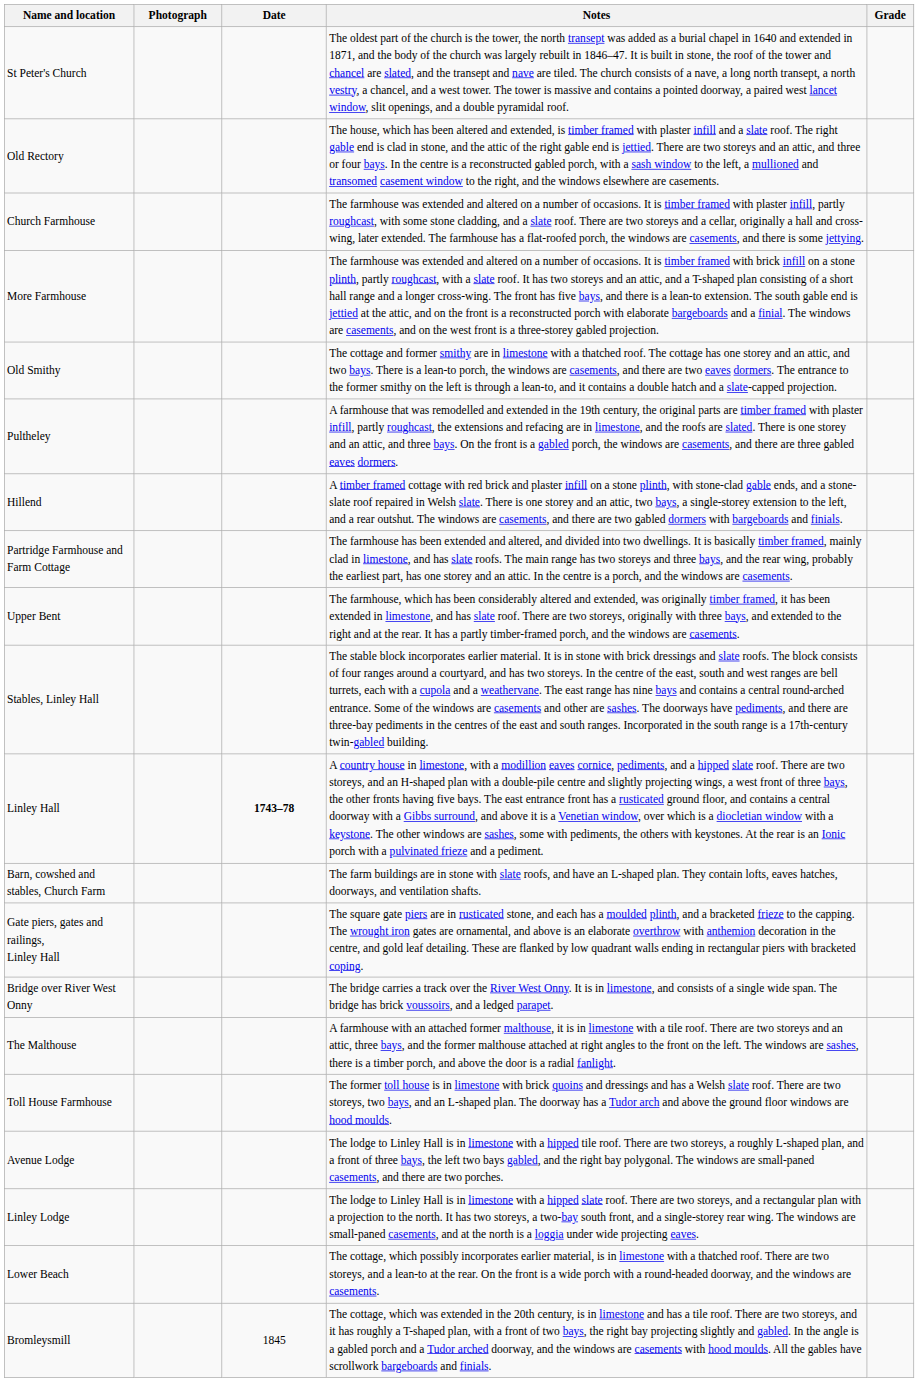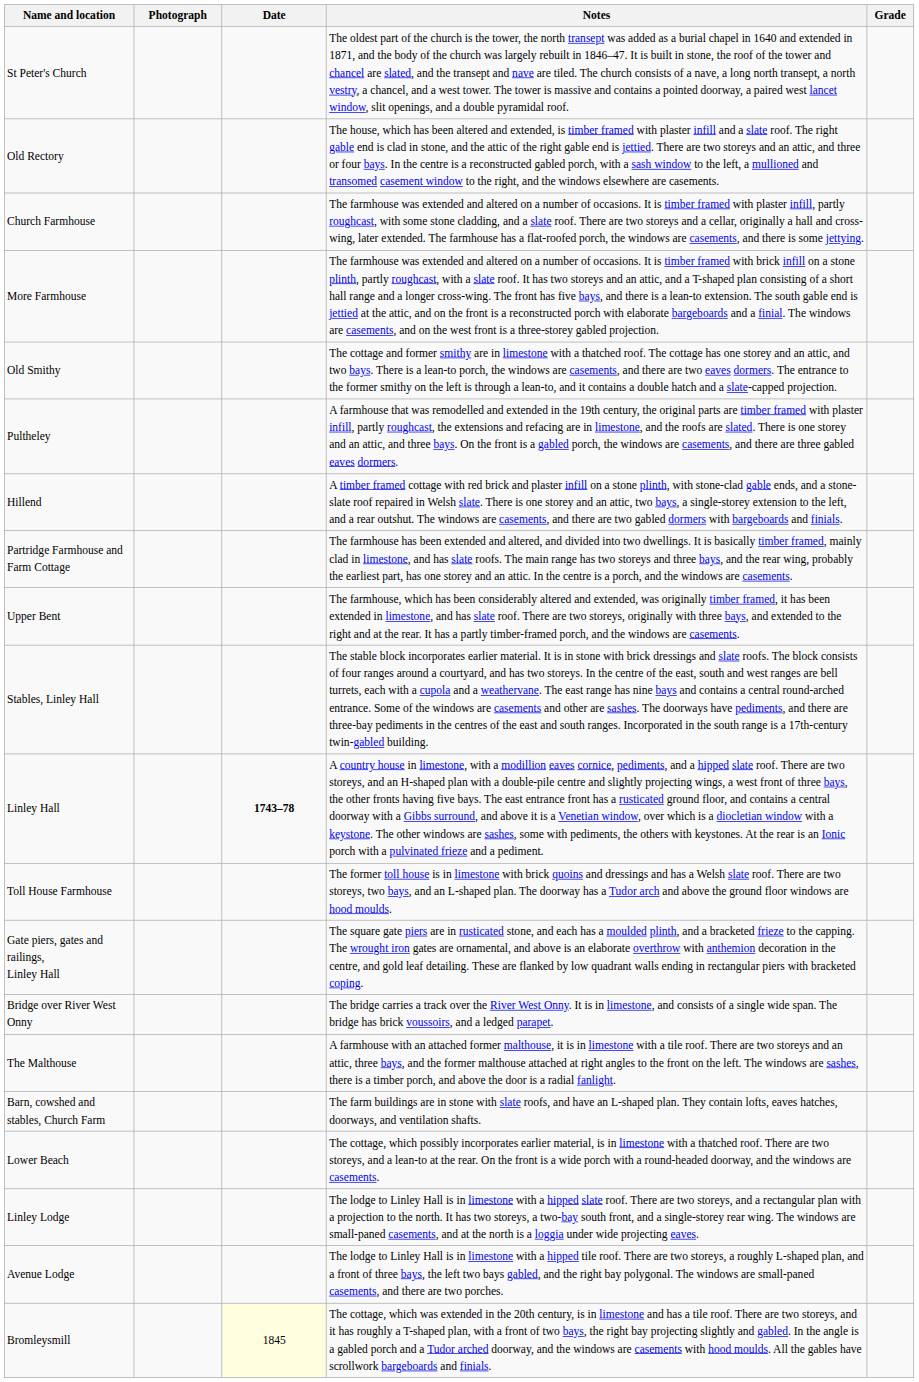 <table class="wikitable sortable plainrowheaders" style="width:100%; border:0; text-align:left; line-height:150%;">
 <tr>
 <th scope="col"  style="width:150px">Name and location</th>
 <th scope="col"  style="width:100px" class="unsortable">Photograph</th>
 <th scope="col"  style="width:120px">Date</th>
 <th scope="col"  style="width:650px" class="unsortable">Notes</th>
 <th scope="col"  style="width:50px">Grade</th>
 </tr>
 <tr>
 <td>St Peter's Church<br><small></small></td>
 <td></td>
 <td align="center"></td>
 <td>The oldest part of the church is the tower, the north <a href='#'>transept</a> was added as a burial chapel in 1640 and extended in 1871, and the body of the church was largely rebuilt in 1846–47.  It is built in stone, the roof of the tower and <a href='#'>chancel</a> are <a href='#'>slated</a>, and the transept and <a href='#'>nave</a> are tiled.  The church consists of a nave, a long north transept, a north <a href='#'>vestry</a>, a chancel, and a west tower.  The tower is massive and contains a pointed doorway, a paired west <a href='#'>lancet window</a>, slit openings, and a double pyramidal roof.</td>
 <td align="center" ></td>
 </tr>
 <tr>
 <td>Old Rectory<br><small></small></td>
 <td></td>
 <td align="center"></td>
 <td>The house, which has been altered and extended, is <a href='#'>timber framed</a> with plaster <a href='#'>infill</a> and a <a href='#'>slate</a> roof.  The right <a href='#'>gable</a> end is clad in stone, and the attic of the right gable end is <a href='#'>jettied</a>.  There are two storeys and an attic, and three or four <a href='#'>bays</a>.  In the centre is a reconstructed gabled porch, with a <a href='#'>sash window</a> to the left, a <a href='#'>mullioned</a> and <a href='#'>transomed</a> <a href='#'>casement window</a> to the right, and the windows elsewhere are casements.</td>
 <td align="center" ></td>
 </tr>
 <tr>
 <td>Church Farmhouse<br><small></small></td>
 <td></td>
 <td align="center"></td>
 <td>The farmhouse was extended and altered on a number of occasions.  It is <a href='#'>timber framed</a> with plaster <a href='#'>infill</a>, partly <a href='#'>roughcast</a>, with some stone cladding, and a <a href='#'>slate</a> roof.  There are two storeys and a cellar, originally a hall and cross-wing, later extended.  The farmhouse has a flat-roofed porch, the windows are <a href='#'>casements</a>, and there is some <a href='#'>jettying</a>.</td>
 <td align="center" ></td>
 </tr>
 <tr>
 <td>More Farmhouse<br><small></small></td>
 <td></td>
 <td align="center"></td>
 <td>The farmhouse was extended and altered on a number of occasions.  It is <a href='#'>timber framed</a> with brick <a href='#'>infill</a> on a stone <a href='#'>plinth</a>, partly <a href='#'>roughcast</a>, with a <a href='#'>slate</a> roof.  It has two storeys and an attic, and a T-shaped plan consisting of a short hall range and a longer cross-wing.  The front has five <a href='#'>bays</a>, and there is a lean-to extension.  The south gable end is <a href='#'>jettied</a> at the attic, and on the front is a reconstructed porch with elaborate <a href='#'>bargeboards</a> and a <a href='#'>finial</a>.  The windows are <a href='#'>casements</a>, and on the west front is a three-storey gabled projection.</td>
 <td align="center" ></td>
 </tr>
 <tr>
 <td>Old Smithy<br><small></small></td>
 <td></td>
 <td align="center"></td>
 <td>The cottage and former <a href='#'>smithy</a> are in <a href='#'>limestone</a> with a thatched roof.  The cottage has one storey and an attic, and two <a href='#'>bays</a>.  There is a lean-to porch, the windows are <a href='#'>casements</a>, and there are two <a href='#'>eaves</a> <a href='#'>dormers</a>.  The entrance to the former smithy on the left is through a lean-to, and it contains a double hatch and a <a href='#'>slate</a>-capped projection.</td>
 <td align="center" ></td>
 </tr>
 <tr>
 <td>Pultheley<br><small></small></td>
 <td></td>
 <td align="center"></td>
 <td>A farmhouse that was remodelled and extended in the 19th century, the original parts are <a href='#'>timber framed</a> with plaster <a href='#'>infill</a>, partly <a href='#'>roughcast</a>, the extensions and refacing are in <a href='#'>limestone</a>, and the roofs are <a href='#'>slated</a>.  There is one storey and an attic, and three <a href='#'>bays</a>.  On the front is a <a href='#'>gabled</a> porch, the windows are <a href='#'>casements</a>, and there are three gabled <a href='#'>eaves</a> <a href='#'>dormers</a>.</td>
 <td align="center" ></td>
 </tr>
 <tr>
 <td>Hillend<br><small></small></td>
 <td></td>
 <td align="center"></td>
 <td>A <a href='#'>timber framed</a> cottage with red brick and plaster <a href='#'>infill</a> on a stone <a href='#'>plinth</a>, with stone-clad <a href='#'>gable</a> ends, and a stone-slate roof repaired in Welsh <a href='#'>slate</a>.  There is one storey and an attic, two <a href='#'>bays</a>, a single-storey extension to the left, and a rear outshut.  The windows are <a href='#'>casements</a>, and there are two gabled <a href='#'>dormers</a> with <a href='#'>bargeboards</a> and <a href='#'>finials</a>.</td>
 <td align="center" ></td>
 </tr>
 <tr>
 <td>Partridge Farmhouse and Farm Cottage<br><small></small></td>
 <td></td>
 <td align="center"></td>
 <td>The farmhouse has been extended and altered, and divided into two dwellings.  It is basically <a href='#'>timber framed</a>, mainly clad in <a href='#'>limestone</a>, and has <a href='#'>slate</a> roofs.  The main range has two storeys and three <a href='#'>bays</a>, and the rear wing, probably the earliest part, has one storey and an attic.  In the centre is a porch, and the windows are <a href='#'>casements</a>.</td>
 <td align="center" ></td>
 </tr>
 <tr>
 <td>Upper Bent<br><small></small></td>
 <td></td>
 <td align="center"></td>
 <td>The farmhouse, which has been considerably altered and extended, was originally <a href='#'>timber framed</a>, it has been extended in <a href='#'>limestone</a>, and has <a href='#'>slate</a> roof.  There are two storeys, originally with three <a href='#'>bays</a>, and extended to the right and at the rear.  It has a partly timber-framed porch, and the windows are <a href='#'>casements</a>.</td>
 <td align="center" ></td>
 </tr>
 <tr>
 <td>Stables, Linley Hall<br><small></small></td>
 <td></td>
 <td align="center"></td>
 <td>The stable block incorporates earlier material.  It is in stone with brick dressings and <a href='#'>slate</a> roofs.  The block consists of four ranges around a courtyard, and has two storeys.  In the centre of the east, south and west ranges are bell turrets, each with a <a href='#'>cupola</a> and a <a href='#'>weathervane</a>.  The east range has nine <a href='#'>bays</a> and contains a central round-arched entrance.  Some of the windows are <a href='#'>casements</a> and other are <a href='#'>sashes</a>.  The doorways have <a href='#'>pediments</a>, and there are three-bay pediments in the centres of the east and south ranges.  Incorporated in the south range is a 17th-century twin-<a href='#'>gabled</a> building.</td>
 <td align="center" ></td>
 </tr>
 <tr>
 <td>Linley Hall<br><small></small></td>
 <td></td>
 <td align="center"><strong>1743–78</strong></td>
 <td>A <a href='#'>country house</a> in <a href='#'>limestone</a>, with a <a href='#'>modillion</a> <a href='#'>eaves</a> <a href='#'>cornice</a>, <a href='#'>pediments</a>, and a <a href='#'>hipped</a> <a href='#'>slate</a> roof.  There are two storeys, and an H-shaped plan with a double-pile centre and slightly projecting wings, a west front of three <a href='#'>bays</a>, the other fronts having five bays.  The east entrance front has a <a href='#'>rusticated</a> ground floor, and contains a central doorway with a <a href='#'>Gibbs surround</a>, and above it is a <a href='#'>Venetian window</a>, over which is a <a href='#'>diocletian window</a> with a <a href='#'>keystone</a>.  The other windows are <a href='#'>sashes</a>, some with pediments, the others with keystones.  At the rear is an <a href='#'>Ionic</a> porch with a <a href='#'>pulvinated frieze</a> and a pediment.</td>
 <td align="center" ></td>
 </tr>
 <tr>
-<td>Barn, cowshed and stables, Church Farm<br><small></small></td>
+<td>Toll House Farmhouse<br><small></small></td>
 <td></td>
 <td align="center"></td>
-<td>The farm buildings are in stone with <a href='#'>slate</a> roofs, and have an L-shaped plan.  They contain lofts, eaves hatches, doorways, and ventilation shafts.</td>
+<td>The former <a href='#'>toll house</a> is in <a href='#'>limestone</a> with brick <a href='#'>quoins</a> and dressings and has a Welsh <a href='#'>slate</a> roof.  There are two storeys, two <a href='#'>bays</a>, and an L-shaped plan.  The doorway has a <a href='#'>Tudor arch</a> and above the ground floor windows are <a href='#'>hood moulds</a>.</td>
 <td align="center" ></td>
 </tr>
 <tr>
 <td>Gate piers, gates and railings,<br>Linley Hall<br><small></small></td>
 <td></td>
 <td align="center"></td>
 <td>The square gate <a href='#'>piers</a> are in <a href='#'>rusticated</a> stone, and each has a <a href='#'>moulded</a> <a href='#'>plinth</a>, and a  bracketed <a href='#'>frieze</a> to the capping.  The <a href='#'>wrought iron</a> gates are ornamental, and above is an elaborate <a href='#'>overthrow</a> with <a href='#'>anthemion</a> decoration in the centre, and gold leaf detailing.  These are flanked by low quadrant walls ending in rectangular piers with bracketed <a href='#'>coping</a>.</td>
 <td align="center" ></td>
 </tr>
 <tr>
 <td>Bridge over River West Onny<br><small></small></td>
 <td></td>
 <td align="center"></td>
 <td>The bridge carries a track over the <a href='#'>River West Onny</a>.  It is in <a href='#'>limestone</a>, and consists of a single wide span.  The bridge has brick <a href='#'>voussoirs</a>, and a ledged <a href='#'>parapet</a>.</td>
 <td align="center" ></td>
 </tr>
 <tr>
 <td>The Malthouse<br><small></small></td>
 <td></td>
 <td align="center"></td>
 <td>A farmhouse with an attached former <a href='#'>malthouse</a>, it is in <a href='#'>limestone</a> with a tile roof.  There are two storeys and an attic, three <a href='#'>bays</a>, and the former malthouse attached at right angles to the front on the left.  The windows are <a href='#'>sashes</a>, there is a timber porch, and above the door is a radial <a href='#'>fanlight</a>.</td>
 <td align="center" ></td>
 </tr>
 <tr>
-<td>Toll House Farmhouse<br><small></small></td>
+<td>Barn, cowshed and stables, Church Farm<br><small></small></td>
 <td></td>
 <td align="center"></td>
-<td>The former <a href='#'>toll house</a> is in <a href='#'>limestone</a> with brick <a href='#'>quoins</a> and dressings and has a Welsh <a href='#'>slate</a> roof.  There are two storeys, two <a href='#'>bays</a>, and an L-shaped plan.  The doorway has a <a href='#'>Tudor arch</a> and above the ground floor windows are <a href='#'>hood moulds</a>.</td>
+<td>The farm buildings are in stone with <a href='#'>slate</a> roofs, and have an L-shaped plan.  They contain lofts, eaves hatches, doorways, and ventilation shafts.</td>
+<td align="center" ></td>
+</tr>
+<tr>
+<td>Lower Beach<br><small></small></td>
+<td></td>
+<td align="center"></td>
+<td>The cottage, which possibly incorporates earlier material, is in <a href='#'>limestone</a> with a thatched roof.  There are two storeys, and a lean-to at the rear.  On the front is a wide porch with a round-headed doorway, and the windows are <a href='#'>casements</a>.</td>
+<td align="center" ></td>
+</tr>
+<tr>
+<td>Linley Lodge<br><small></small></td>
+<td></td>
+<td align="center"></td>
+<td>The lodge to Linley Hall is in <a href='#'>limestone</a> with a <a href='#'>hipped</a> <a href='#'>slate</a> roof.  There are two storeys, and a rectangular plan with a projection to the north.  It has two storeys, a two-<a href='#'>bay</a> south front, and a single-storey rear wing.  The windows are small-paned <a href='#'>casements</a>, and at the north is a <a href='#'>loggia</a> under wide projecting <a href='#'>eaves</a>.</td>
 <td align="center" ></td>
 </tr>
 <tr>
 <td>Avenue Lodge<br><small></small></td>
 <td></td>
 <td align="center"></td>
 <td>The lodge to Linley Hall is in <a href='#'>limestone</a> with a <a href='#'>hipped</a> tile roof.  There are two storeys, a roughly L-shaped plan, and a front of three <a href='#'>bays</a>, the left two bays <a href='#'>gabled</a>, and the right bay polygonal.  The windows are small-paned <a href='#'>casements</a>, and there are two porches.</td>
 <td align="center" ></td>
 </tr>
 <tr>
-<td>Linley Lodge<br><small></small></td>
-<td></td>
-<td align="center"></td>
-<td>The lodge to Linley Hall is in <a href='#'>limestone</a> with a <a href='#'>hipped</a> <a href='#'>slate</a> roof.  There are two storeys, and a rectangular plan with a projection to the north.  It has two storeys, a two-<a href='#'>bay</a> south front, and a single-storey rear wing.  The windows are small-paned <a href='#'>casements</a>, and at the north is a <a href='#'>loggia</a> under wide projecting <a href='#'>eaves</a>.</td>
-<td align="center" ></td>
-</tr>
-<tr>
-<td>Lower Beach<br><small></small></td>
-<td></td>
-<td align="center"></td>
-<td>The cottage, which possibly incorporates earlier material, is in <a href='#'>limestone</a> with a thatched roof.  There are two storeys, and a lean-to at the rear.  On the front is a wide porch with a round-headed doorway, and the windows are <a href='#'>casements</a>.</td>
-<td align="center" ></td>
-</tr>
-<tr>
 <td>Bromleysmill<br><small></small></td>
 <td></td>
-<td align="center">1845</td>
+<td align="center" style="background: lightyellow;">1845</td>
 <td>The cottage, which was extended in the 20th century, is in <a href='#'>limestone</a> and has a tile roof.  There are two storeys, and it has roughly a T-shaped plan, with a front of two <a href='#'>bays</a>, the right bay projecting slightly and <a href='#'>gabled</a>.  In the angle is a gabled porch and a <a href='#'>Tudor arched</a> doorway, and the windows are <a href='#'>casements</a> with <a href='#'>hood moulds</a>.  All the gables have scrollwork <a href='#'>bargeboards</a> and <a href='#'>finials</a>.</td>
 <td align="center" ></td>
 </tr>
 <tr>
 </tr>
 </table>
